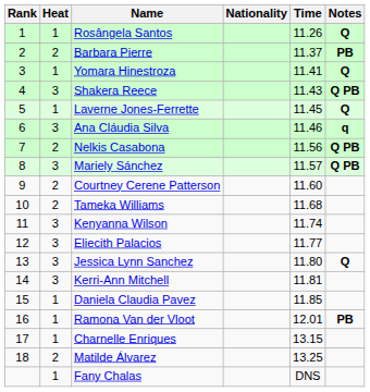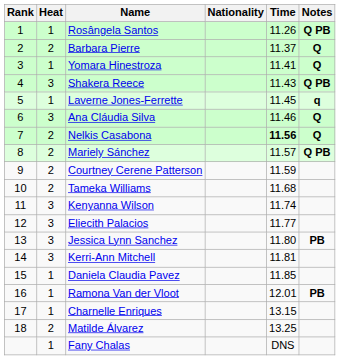 <table class="wikitable sortable" style="text-align:center">
 <tr>
 <th>Rank</th>
 <th>Heat</th>
 <th>Name</th>
 <th>Nationality</th>
 <th>Time</th>
 <th>Notes</th>
 </tr>
 <tr bgcolor=ccffcc>
 <td>1</td>
 <td>1</td>
 <td align=left><a href='#'>Rosângela Santos</a></td>
 <td align=left></td>
 <td>11.26</td>
-<td><strong>Q</strong></td>
+<td><strong>Q</strong> <strong>PB</strong></td>
 </tr>
 <tr bgcolor=ccffcc>
 <td>2</td>
 <td>2</td>
 <td align=left><a href='#'>Barbara Pierre</a></td>
 <td align=left></td>
 <td>11.37</td>
-<td><strong>PB</strong></td>
+<td><strong>Q</strong></td>
 </tr>
 <tr bgcolor=ccffcc>
 <td>3</td>
 <td>1</td>
 <td align=left><a href='#'>Yomara Hinestroza</a></td>
 <td align=left></td>
 <td>11.41</td>
 <td><strong>Q</strong></td>
 </tr>
 <tr bgcolor=ccffcc>
 <td>4</td>
 <td>3</td>
 <td align=left><a href='#'>Shakera Reece</a></td>
 <td align=left></td>
 <td>11.43</td>
 <td><strong>Q</strong> <strong>PB</strong></td>
 </tr>
 <tr bgcolor=ddffdd>
 <td>5</td>
 <td>1</td>
 <td align=left><a href='#'>Laverne Jones-Ferrette</a></td>
 <td align=left></td>
 <td>11.45</td>
-<td><strong>Q</strong></td>
+<td><strong>q</strong></td>
 </tr>
 <tr bgcolor=ccffcc>
 <td>6</td>
 <td>3</td>
 <td align=left><a href='#'>Ana Cláudia Silva</a></td>
 <td align=left></td>
 <td>11.46</td>
-<td><strong>q</strong></td>
+<td><strong>Q</strong></td>
 </tr>
 <tr bgcolor=ccffcc>
 <td>7</td>
 <td>2</td>
 <td align=left><a href='#'>Nelkis Casabona</a></td>
 <td align=left></td>
-<td>11.56</td>
-<td><strong>Q</strong> <strong>PB</strong></td>
+<td><strong>11.56</strong></td>
+<td><strong>Q</strong></td>
 </tr>
 <tr bgcolor=ddffdd>
 <td>8</td>
-<td>3</td>
+<td>2</td>
 <td align=left><a href='#'>Mariely Sánchez</a></td>
 <td align=left></td>
 <td>11.57</td>
 <td><strong>Q</strong> <strong>PB</strong></td>
 </tr>
 <tr>
 <td>9</td>
 <td>2</td>
 <td align=left><a href='#'>Courtney Cerene Patterson</a></td>
 <td align=left></td>
-<td>11.60</td>
+<td>11.59</td>
 <td></td>
 </tr>
 <tr>
 <td>10</td>
 <td>2</td>
 <td align=left><a href='#'>Tameka Williams</a></td>
 <td align=left></td>
 <td>11.68</td>
 <td></td>
 </tr>
 <tr>
 <td>11</td>
 <td>3</td>
 <td align=left><a href='#'>Kenyanna Wilson</a></td>
 <td align=left></td>
 <td>11.74</td>
 <td></td>
 </tr>
 <tr>
 <td>12</td>
 <td>3</td>
 <td align=left><a href='#'>Eliecith Palacios</a></td>
 <td align=left></td>
 <td>11.77</td>
 <td></td>
 </tr>
 <tr>
 <td>13</td>
 <td>3</td>
 <td align=left><a href='#'>Jessica Lynn Sanchez</a></td>
 <td align=left></td>
 <td>11.80</td>
-<td><strong>Q</strong></td>
+<td><strong>PB</strong></td>
 </tr>
 <tr>
 <td>14</td>
 <td>3</td>
 <td align=left><a href='#'>Kerri-Ann Mitchell</a></td>
 <td align=left></td>
 <td>11.81</td>
 <td></td>
 </tr>
 <tr>
 <td>15</td>
 <td>1</td>
 <td align=left><a href='#'>Daniela Claudia Pavez</a></td>
 <td align=left></td>
 <td>11.85</td>
 <td></td>
 </tr>
 <tr>
 <td>16</td>
 <td>1</td>
 <td align=left><a href='#'>Ramona Van der Vloot</a></td>
 <td align=left></td>
 <td>12.01</td>
 <td><strong>PB</strong></td>
 </tr>
 <tr>
 <td>17</td>
 <td>1</td>
 <td align=left><a href='#'>Charnelle Enriques</a></td>
 <td align=left></td>
 <td>13.15</td>
 <td></td>
 </tr>
 <tr>
 <td>18</td>
 <td>2</td>
 <td align=left><a href='#'>Matilde Álvarez</a></td>
 <td align=left></td>
 <td>13.25</td>
 <td></td>
 </tr>
 <tr>
 <td></td>
 <td>1</td>
 <td align=left><a href='#'>Fany Chalas</a></td>
 <td align=left></td>
 <td>DNS</td>
 <td></td>
 </tr>
 </table>
